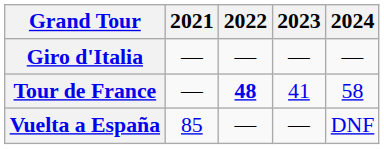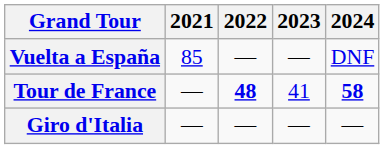 <table class="wikitable plainrowheaders">
 <tr>
 <th scope="col"><a href='#'>Grand Tour</a></th>
 <th scope="col">2021</th>
 <th scope="col">2022</th>
 <th scope="col">2023</th>
 <th scope="col">2024</th>
 </tr>
 <tr style="text-align:center;">
+<th scope="row"> <a href='#'>Vuelta a España</a></th>
+<td><a href='#'>85</a></td>
+<td>—</td>
+<td>—</td>
+<td><a href='#'>DNF</a></td>
+</tr>
+<tr style="text-align:center;">
+<th scope="row"> <a href='#'>Tour de France</a></th>
+<td>—</td>
+<td><strong><a href='#'>48</a></strong></td>
+<td><a href='#'>41</a></td>
+<td><strong><a href='#'>58</a></strong></td>
+</tr>
+<tr style="text-align:center;">
 <th scope="row"> <a href='#'>Giro d'Italia</a></th>
 <td>—</td>
 <td>—</td>
 <td>—</td>
 <td>—</td>
 </tr>
-<tr style="text-align:center;">
-<th scope="row"> <a href='#'>Tour de France</a></th>
-<td>—</td>
-<td><strong><a href='#'>48</a></strong></td>
-<td><a href='#'>41</a></td>
-<td><a href='#'>58</a></td>
-</tr>
-<tr style="text-align:center;">
-<th scope="row"> <a href='#'>Vuelta a España</a></th>
-<td><a href='#'>85</a></td>
-<td>—</td>
-<td>—</td>
-<td><a href='#'>DNF</a></td>
-</tr>
 </table>
